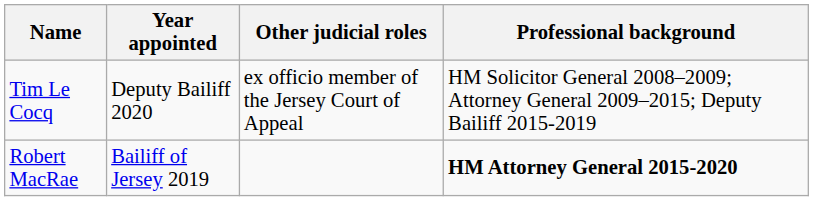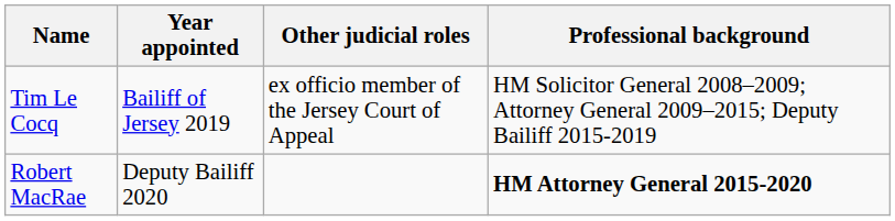 <table class="wikitable" style="margin:auto;">
 <tr>
 <th scope="col">Name</th>
 <th scope="col">Year appointed</th>
 <th scope="col">Other judicial roles</th>
 <th scope="col">Professional background</th>
 </tr>
 <tr>
 <td><a href='#'>Tim Le Cocq</a></td>
-<td>Deputy Bailiff 2020</td>
+<td><a href='#'>Bailiff of Jersey</a> 2019</td>
 <td>ex officio member of the Jersey Court of Appeal</td>
 <td>HM Solicitor General 2008–2009; Attorney General 2009–2015; Deputy Bailiff 2015-2019</td>
 </tr>
 <tr>
 <td><a href='#'>Robert MacRae</a></td>
-<td><a href='#'>Bailiff of Jersey</a> 2019</td>
+<td>Deputy Bailiff 2020</td>
 <td></td>
 <td><strong>HM Attorney General 2015-2020</strong></td>
 </tr>
 </table>
